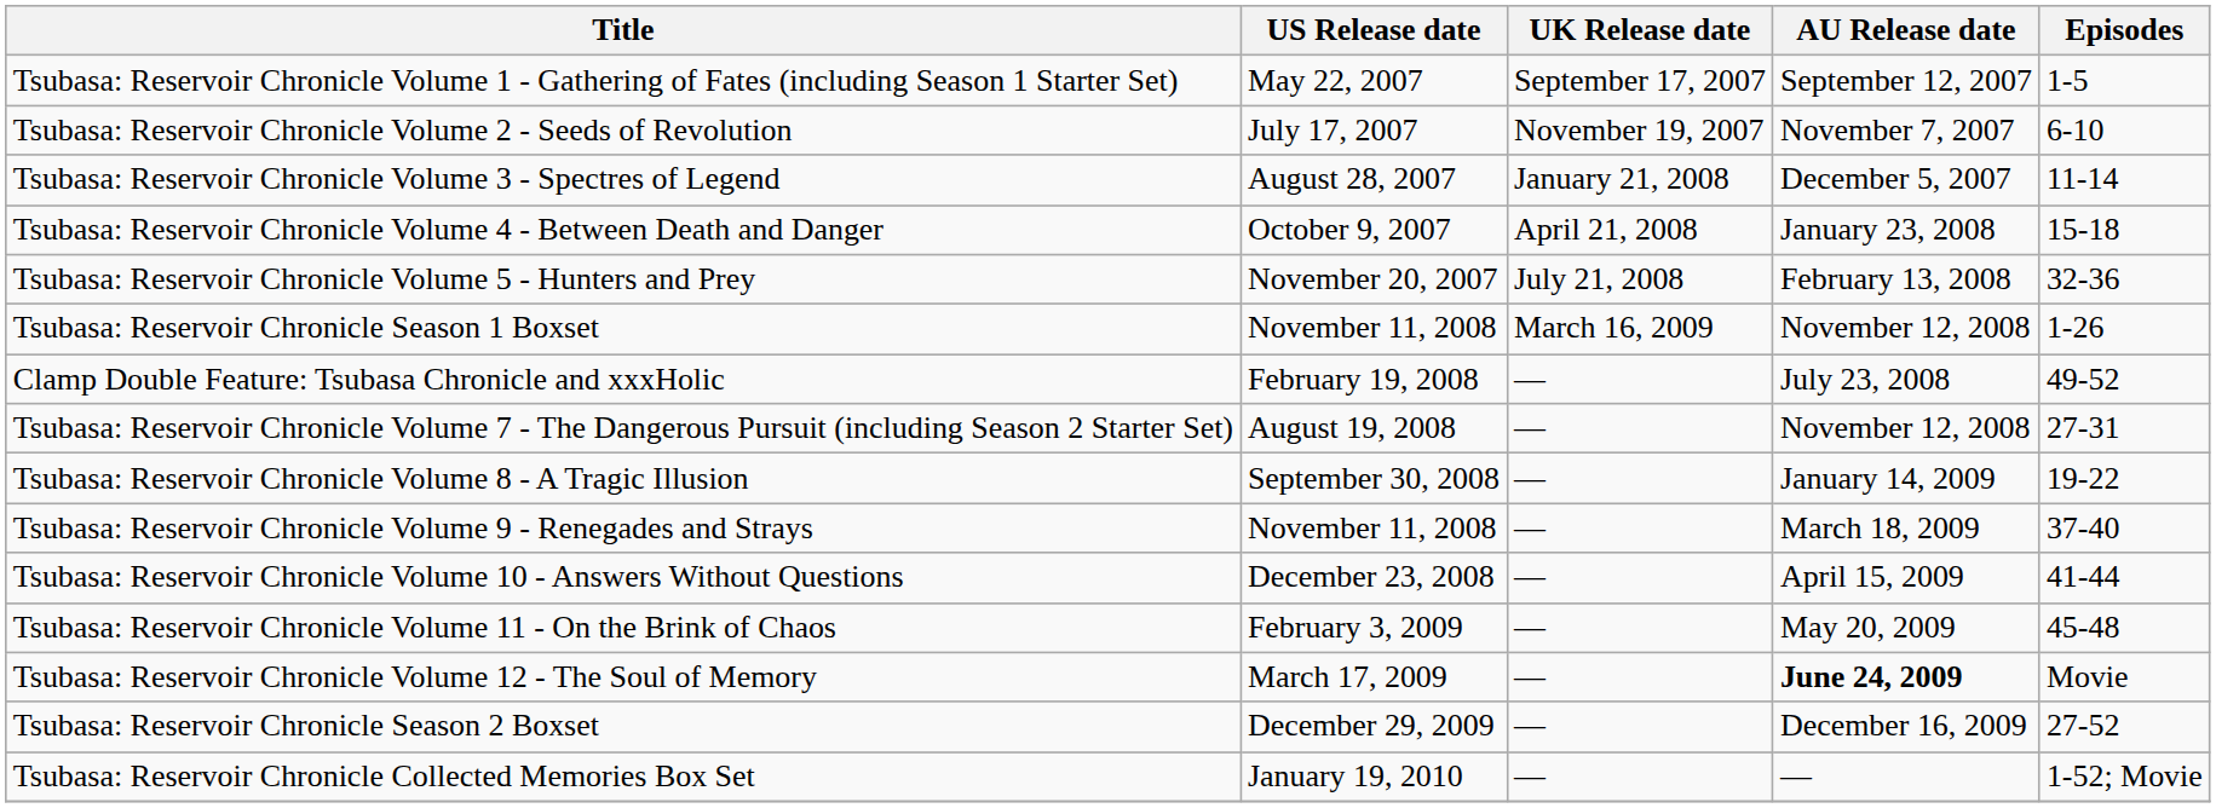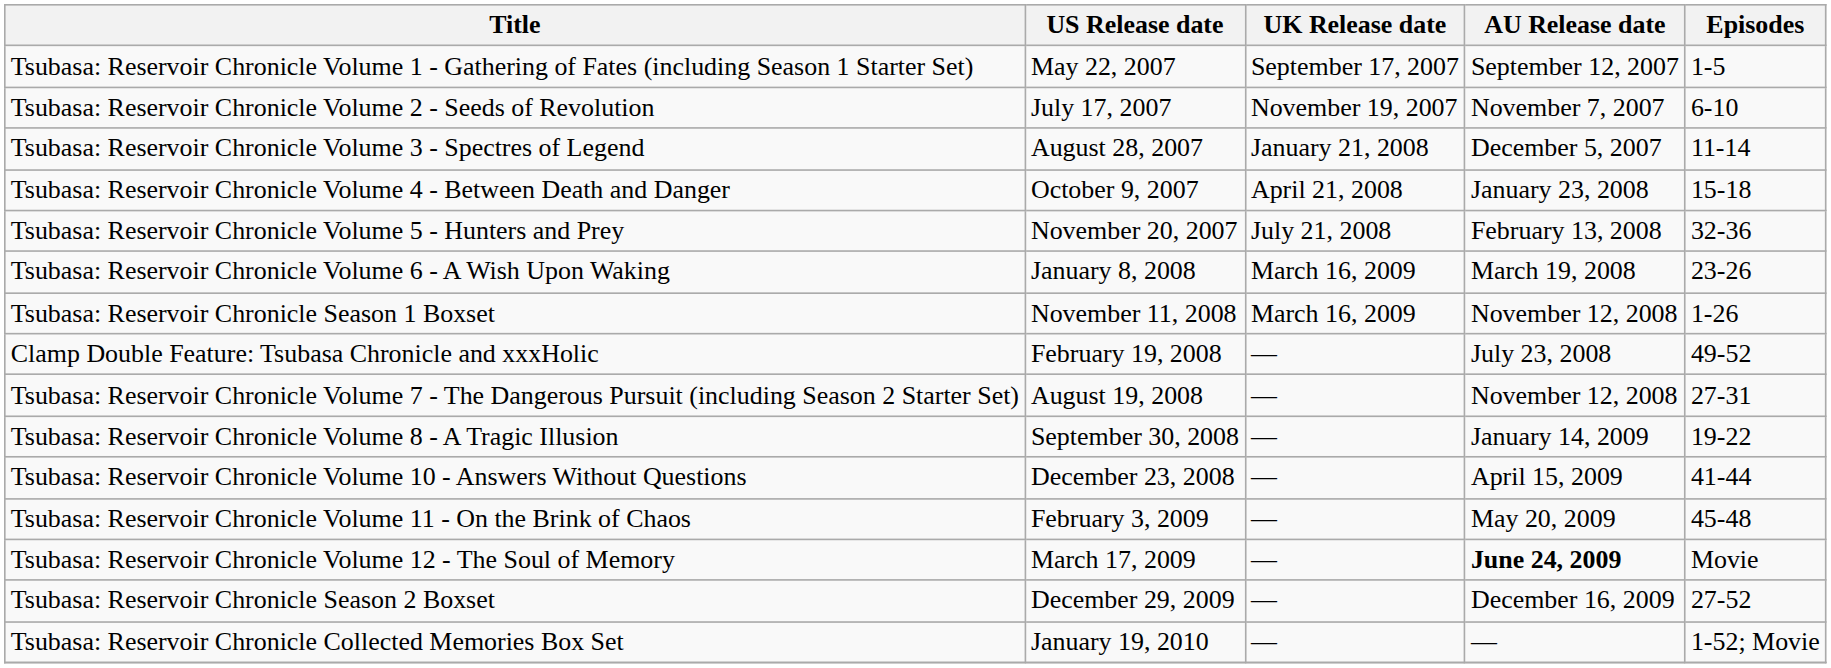 <table class="wikitable">
 <tr>
 <th>Title</th>
 <th>US Release date</th>
 <th>UK Release date</th>
 <th>AU Release date</th>
 <th>Episodes</th>
 </tr>
 <tr>
 <td>Tsubasa: Reservoir Chronicle Volume 1 - Gathering of Fates (including Season 1 Starter Set)</td>
 <td>May 22, 2007</td>
 <td>September 17, 2007</td>
 <td>September 12, 2007</td>
 <td>1-5</td>
 </tr>
 <tr>
 <td>Tsubasa: Reservoir Chronicle Volume 2 - Seeds of Revolution</td>
 <td>July 17, 2007</td>
 <td>November 19, 2007</td>
 <td>November 7, 2007</td>
 <td>6-10</td>
 </tr>
 <tr>
 <td>Tsubasa: Reservoir Chronicle Volume 3 - Spectres of Legend</td>
 <td>August 28, 2007</td>
 <td>January 21, 2008</td>
 <td>December 5, 2007</td>
 <td>11-14</td>
 </tr>
 <tr>
 <td>Tsubasa: Reservoir Chronicle Volume 4 - Between Death and Danger</td>
 <td>October 9, 2007</td>
 <td>April 21, 2008</td>
 <td>January 23, 2008</td>
 <td>15-18</td>
 </tr>
 <tr>
 <td>Tsubasa: Reservoir Chronicle Volume 5 - Hunters and Prey</td>
 <td>November 20, 2007</td>
 <td>July 21, 2008</td>
 <td>February 13, 2008</td>
 <td>32-36</td>
 </tr>
 <tr>
+<td>Tsubasa: Reservoir Chronicle Volume 6 - A Wish Upon Waking</td>
+<td>January 8, 2008</td>
+<td>March 16, 2009</td>
+<td>March 19, 2008</td>
+<td>23-26</td>
+</tr>
+<tr>
 <td>Tsubasa: Reservoir Chronicle Season 1 Boxset</td>
 <td>November 11, 2008</td>
 <td>March 16, 2009</td>
 <td>November 12, 2008</td>
 <td>1-26</td>
 </tr>
 <tr>
 <td>Clamp Double Feature: Tsubasa Chronicle and xxxHolic</td>
 <td>February 19, 2008</td>
 <td>—</td>
 <td>July 23, 2008</td>
 <td>49-52</td>
 </tr>
 <tr>
 <td>Tsubasa: Reservoir Chronicle Volume 7 - The Dangerous Pursuit (including Season 2 Starter Set)</td>
 <td>August 19, 2008</td>
 <td>—</td>
 <td>November 12, 2008</td>
 <td>27-31</td>
 </tr>
 <tr>
 <td>Tsubasa: Reservoir Chronicle Volume 8 - A Tragic Illusion</td>
 <td>September 30, 2008</td>
 <td>—</td>
 <td>January 14, 2009</td>
 <td>19-22</td>
-</tr>
-<tr>
-<td>Tsubasa: Reservoir Chronicle Volume 9 - Renegades and Strays</td>
-<td>November 11, 2008</td>
-<td>—</td>
-<td>March 18, 2009</td>
-<td>37-40</td>
 </tr>
 <tr>
 <td>Tsubasa: Reservoir Chronicle Volume 10 - Answers Without Questions</td>
 <td>December 23, 2008</td>
 <td>—</td>
 <td>April 15, 2009</td>
 <td>41-44</td>
 </tr>
 <tr>
 <td>Tsubasa: Reservoir Chronicle Volume 11 - On the Brink of Chaos</td>
 <td>February 3, 2009</td>
 <td>—</td>
 <td>May 20, 2009</td>
 <td>45-48</td>
 </tr>
 <tr>
 <td>Tsubasa: Reservoir Chronicle Volume 12 - The Soul of Memory</td>
 <td>March 17, 2009</td>
 <td>—</td>
 <td><strong>June 24, 2009</strong></td>
 <td>Movie</td>
 </tr>
 <tr>
 <td>Tsubasa: Reservoir Chronicle Season 2 Boxset</td>
 <td>December 29, 2009</td>
 <td>—</td>
 <td>December 16, 2009</td>
 <td>27-52</td>
 </tr>
 <tr>
 <td>Tsubasa: Reservoir Chronicle Collected Memories Box Set</td>
 <td>January 19, 2010</td>
 <td>—</td>
 <td>—</td>
 <td>1-52; Movie</td>
 </tr>
 <tr>
 </tr>
 </table>
